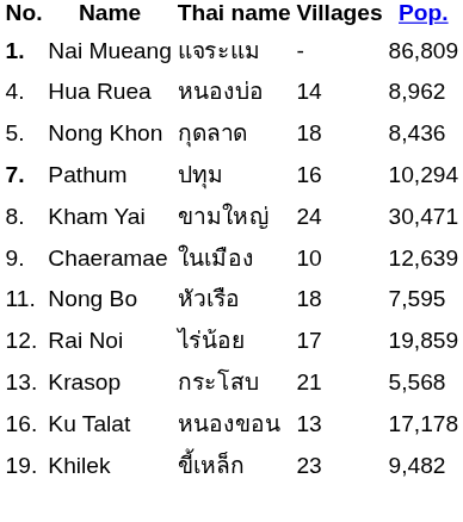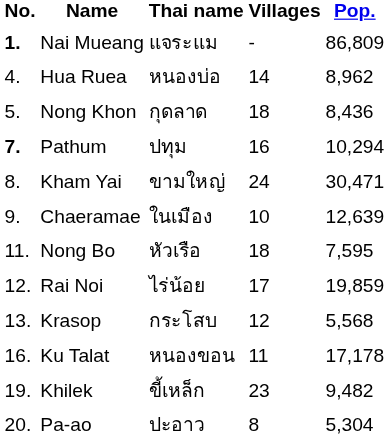 <table>
 <tr>
 <th>No.</th>
 <th>Name</th>
 <th>Thai name</th>
 <th>Villages</th>
 <th><a href='#'>Pop.</a></th>
 </tr>
 <tr>
 <td><strong>1.</strong></td>
 <td>Nai Mueang</td>
 <td>แจระแม</td>
 <td>-</td>
 <td>86,809</td>
 <td></td>
 </tr>
 <tr>
 <td>4.</td>
 <td>Hua Ruea</td>
 <td>หนองบ่อ</td>
 <td>14</td>
 <td>8,962</td>
 <td></td>
 </tr>
 <tr>
 <td>5.</td>
 <td>Nong Khon</td>
 <td>กุดลาด</td>
 <td>18</td>
 <td>8,436</td>
 <td></td>
 </tr>
 <tr>
 <td><strong>7.</strong></td>
 <td>Pathum</td>
 <td>ปทุม</td>
 <td>16</td>
 <td>10,294</td>
 <td></td>
 </tr>
 <tr>
 <td>8.</td>
 <td>Kham Yai</td>
 <td>ขามใหญ่</td>
 <td>24</td>
 <td>30,471</td>
 <td></td>
 </tr>
 <tr>
 <td>9.</td>
 <td>Chaeramae</td>
 <td>ในเมือง</td>
 <td>10</td>
 <td>12,639</td>
 <td></td>
 </tr>
 <tr>
 <td>11.</td>
 <td>Nong Bo</td>
 <td>หัวเรือ</td>
 <td>18</td>
 <td>7,595</td>
 <td></td>
 </tr>
 <tr>
 <td>12.</td>
 <td>Rai Noi</td>
 <td>ไร่น้อย</td>
 <td>17</td>
 <td>19,859</td>
 <td></td>
 </tr>
 <tr>
 <td>13.</td>
 <td>Krasop</td>
 <td>กระโสบ</td>
-<td>21</td>
+<td>12</td>
 <td>5,568</td>
 <td></td>
 </tr>
 <tr>
 <td>16.</td>
 <td>Ku Talat</td>
 <td>หนองขอน</td>
-<td>13</td>
+<td>11</td>
 <td>17,178</td>
 <td></td>
 </tr>
 <tr>
 <td>19.</td>
 <td>Khilek</td>
 <td>ขี้เหล็ก</td>
 <td>23</td>
 <td>9,482</td>
 <td></td>
 </tr>
+<tr>
+<td>20.</td>
+<td>Pa-ao</td>
+<td>ปะอาว</td>
+<td>8</td>
+<td>5,304</td>
+<td></td>
+</tr>
 </table>
